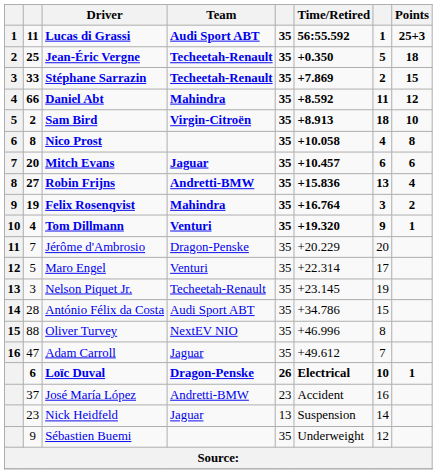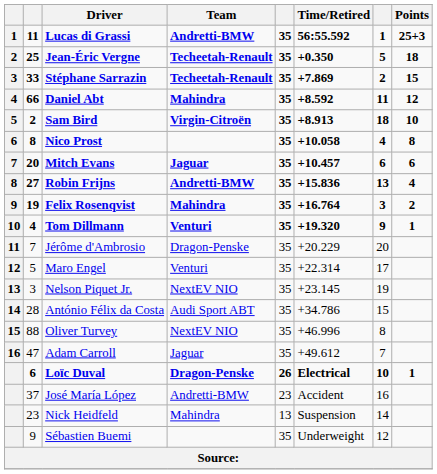 <table class="wikitable sortable" style="font-size: 85%">
 <tr>
 <th scope="col"></th>
 <th scope="col"></th>
 <th scope="col">Driver</th>
 <th scope="col">Team</th>
 <th scope="col"></th>
 <th scope="col" class="unsortable">Time/Retired</th>
 <th scope="col"></th>
 <th scope="col">Points</th>
 </tr>
 <tr style="font-weight:bold">
 <th scope="row">1</th>
 <td align="center">11</td>
 <td data-sort-value="DIG"> <a href='#'>Lucas di Grassi</a></td>
-<td><a href='#'>Audi Sport ABT</a></td>
+<td><a href='#'>Andretti-BMW</a></td>
 <td align="center">35</td>
 <td>56:55.592</td>
 <td align="center">1</td>
 <td align="center">25+3</td>
 </tr>
 <tr style="font-weight:bold">
 <th scope="row">2</th>
 <td align="center">25</td>
 <td data-sort-value="VER"> <a href='#'>Jean-Éric Vergne</a></td>
 <td><a href='#'>Techeetah-Renault</a></td>
 <td align="center">35</td>
 <td>+0.350</td>
 <td align="center">5</td>
 <td align="center">18</td>
 </tr>
 <tr style="font-weight:bold">
 <th scope="row">3</th>
 <td align="center">33</td>
 <td data-sort-value="SAR"> <a href='#'>Stéphane Sarrazin</a></td>
 <td><a href='#'>Techeetah-Renault</a></td>
 <td align="center">35</td>
 <td>+7.869</td>
 <td align="center">2</td>
 <td align="center">15</td>
 </tr>
 <tr style="font-weight:bold">
 <th scope="row">4</th>
 <td align="center">66</td>
 <td data-sort-value="ABT"> <a href='#'>Daniel Abt</a></td>
 <td><a href='#'>Mahindra</a></td>
 <td align="center">35</td>
 <td>+8.592</td>
 <td align="center">11</td>
 <td align="center">12</td>
 </tr>
 <tr style="font-weight:bold">
 <th scope="row">5</th>
 <td align="center">2</td>
 <td data-sort-value="BIR"> <a href='#'>Sam Bird</a></td>
 <td><a href='#'>Virgin-Citroën</a></td>
 <td align="center">35</td>
 <td>+8.913</td>
 <td align="center">18</td>
 <td align="center">10</td>
 </tr>
 <tr style="font-weight:bold">
 <th scope="row">6</th>
 <td align="center">8</td>
 <td data-sort-value="PRO"> <a href='#'>Nico Prost</a></td>
 <td><a href='#'></a></td>
 <td align="center">35</td>
 <td>+10.058</td>
 <td align="center">4</td>
 <td align="center">8</td>
 </tr>
 <tr style="font-weight:bold">
 <th scope="row">7</th>
 <td align="center">20</td>
 <td data-sort-value="EVA"> <a href='#'>Mitch Evans</a></td>
 <td><a href='#'>Jaguar</a></td>
 <td align="center">35</td>
 <td>+10.457</td>
 <td align="center">6</td>
 <td align="center">6</td>
 </tr>
 <tr style="font-weight:bold">
 <th scope="row">8</th>
 <td align="center">27</td>
 <td data-sort-value="FRI"> <a href='#'>Robin Frijns</a></td>
 <td><a href='#'>Andretti-BMW</a></td>
 <td align="center">35</td>
 <td>+15.836</td>
 <td align="center">13</td>
 <td align="center">4</td>
 </tr>
 <tr style="font-weight:bold">
 <th scope="row">9</th>
 <td align="center">19</td>
 <td data-sort-value="ROS"> <a href='#'>Felix Rosenqvist</a></td>
 <td><a href='#'>Mahindra</a></td>
 <td align="center">35</td>
 <td>+16.764</td>
 <td align="center">3</td>
 <td align="center">2</td>
 </tr>
 <tr style="font-weight:bold">
 <th scope="row">10</th>
 <td align="center">4</td>
 <td data-sort-value="DIL"> <a href='#'>Tom Dillmann</a></td>
 <td><a href='#'>Venturi</a></td>
 <td align="center">35</td>
 <td>+19.320</td>
 <td align="center">9</td>
 <td align="center">1</td>
 </tr>
 <tr>
 <th scope="row">11</th>
 <td align="center">7</td>
 <td data-sort-value="DAM"> <a href='#'>Jérôme d'Ambrosio</a></td>
 <td><a href='#'>Dragon-Penske</a></td>
 <td align="center">35</td>
 <td>+20.229</td>
 <td align="center">20</td>
 <td></td>
 </tr>
 <tr>
 <th scope="row">12</th>
 <td align="center">5</td>
 <td data-sort-value="ENG"> <a href='#'>Maro Engel</a></td>
 <td><a href='#'>Venturi</a></td>
 <td align="center">35</td>
 <td>+22.314</td>
 <td align="center">17</td>
 <td></td>
 </tr>
 <tr>
 <th scope="row">13</th>
 <td align="center">3</td>
 <td data-sort-value="PIQ"> <a href='#'>Nelson Piquet Jr.</a></td>
-<td><a href='#'>Techeetah-Renault</a></td>
+<td><a href='#'>NextEV NIO</a></td>
 <td align="center">35</td>
 <td>+23.145</td>
 <td align="center">19</td>
 <td></td>
 </tr>
 <tr>
 <th scope="row">14</th>
 <td align="center">28</td>
 <td data-sort-value="FDC"> <a href='#'>António Félix da Costa</a></td>
 <td><a href='#'>Audi Sport ABT</a></td>
 <td align="center">35</td>
 <td>+34.786</td>
 <td align="center">15</td>
 <td></td>
 </tr>
 <tr>
 <th scope="row">15</th>
 <td align="center">88</td>
 <td data-sort-value="TUR"> <a href='#'>Oliver Turvey</a></td>
 <td><a href='#'>NextEV NIO</a></td>
 <td align="center">35</td>
 <td>+46.996</td>
 <td align="center">8</td>
 <td></td>
 </tr>
 <tr>
 <th scope="row">16</th>
 <td align="center">47</td>
 <td data-sort-value="CAR"> <a href='#'>Adam Carroll</a></td>
 <td><a href='#'>Jaguar</a></td>
 <td align="center">35</td>
 <td>+49.612</td>
 <td align="center">7</td>
 <td></td>
 </tr>
 <tr style="font-weight:bold">
 <th scope="row" data-sort-value="17"></th>
 <td align="center">6</td>
 <td data-sort-value="DUV"> <a href='#'>Loïc Duval</a></td>
 <td><a href='#'>Dragon-Penske</a></td>
 <td align="center">26</td>
 <td>Electrical</td>
 <td align="center">10</td>
 <td align="center">1</td>
 </tr>
 <tr>
 <th scope="row" data-sort-value="18"></th>
 <td align="center">37</td>
 <td data-sort-value="LOP"> <a href='#'>José María López</a></td>
 <td><a href='#'>Andretti-BMW</a></td>
 <td align="center">23</td>
 <td>Accident</td>
 <td align="center">16</td>
 <td></td>
 </tr>
 <tr>
 <th scope="row" data-sort-value="19"></th>
 <td align="center">23</td>
 <td data-sort-value="HEI"> <a href='#'>Nick Heidfeld</a></td>
-<td><a href='#'>Jaguar</a></td>
+<td><a href='#'>Mahindra</a></td>
 <td align="center">13</td>
 <td>Suspension</td>
 <td align="center">14</td>
 <td></td>
 </tr>
 <tr>
 <th scope="row" data-sort-value="20"></th>
 <td align="center">9</td>
 <td data-sort-value="BUE"> <a href='#'>Sébastien Buemi</a></td>
 <td><a href='#'></a></td>
 <td align="center">35</td>
 <td>Underweight</td>
 <td align="center">12</td>
 <td></td>
 </tr>
 <tr>
 <th colspan="8">Source:</th>
 </tr>
 <tr>
 </tr>
 </table>
